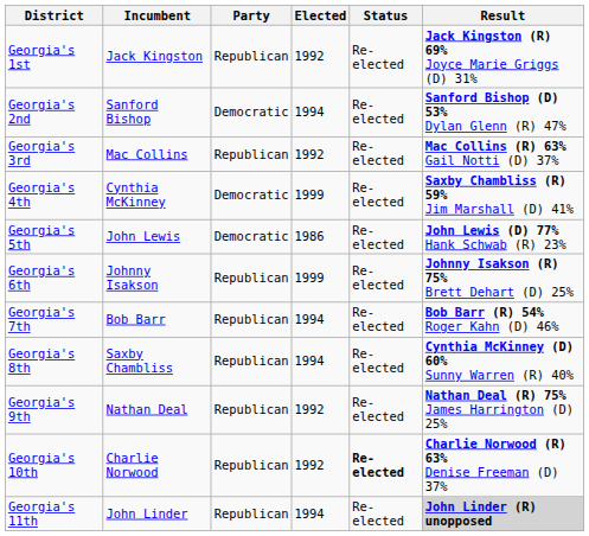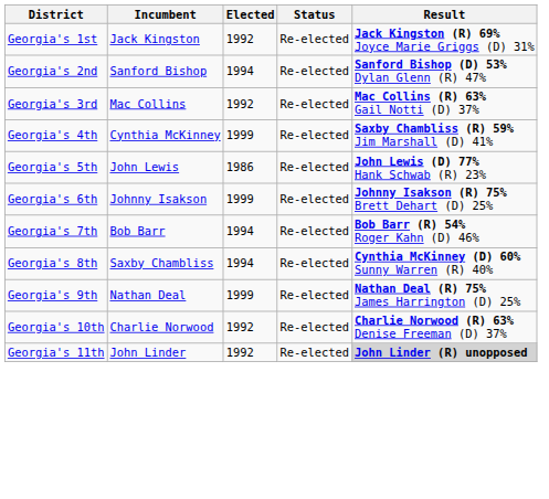 <table class=wikitable>
 <tr>
 <th>District</th>
 <th>Incumbent</th>
-<th>Party</th>
 <th>Elected</th>
 <th>Status</th>
 <th>Result</th>
 </tr>
 <tr>
 <td><a href='#'>Georgia's 1st</a></td>
 <td><a href='#'>Jack Kingston</a></td>
-<td>Republican</td>
 <td>1992</td>
 <td>Re-elected</td>
 <td><strong><a href='#'>Jack Kingston</a> (R) 69%</strong><br><a href='#'>Joyce Marie Griggs</a> (D) 31%</td>
 </tr>
 <tr>
 <td><a href='#'>Georgia's 2nd</a></td>
 <td><a href='#'>Sanford Bishop</a></td>
-<td>Democratic</td>
 <td>1994</td>
 <td>Re-elected</td>
 <td><strong><a href='#'>Sanford Bishop</a> (D) 53%</strong><br><a href='#'>Dylan Glenn</a> (R) 47%</td>
 </tr>
 <tr>
 <td><a href='#'>Georgia's 3rd</a></td>
 <td><a href='#'>Mac Collins</a></td>
-<td>Republican</td>
 <td>1992</td>
 <td>Re-elected</td>
 <td><strong><a href='#'>Mac Collins</a> (R) 63%</strong><br><a href='#'>Gail Notti</a> (D) 37%</td>
 </tr>
 <tr>
 <td><a href='#'>Georgia's 4th</a></td>
 <td><a href='#'>Cynthia McKinney</a></td>
-<td>Democratic</td>
 <td>1999</td>
 <td>Re-elected</td>
 <td><strong><a href='#'>Saxby Chambliss</a> (R) 59%</strong><br><a href='#'>Jim Marshall</a> (D) 41%</td>
 </tr>
 <tr>
 <td><a href='#'>Georgia's 5th</a></td>
 <td><a href='#'>John Lewis</a></td>
-<td>Democratic</td>
 <td>1986</td>
 <td>Re-elected</td>
 <td><strong><a href='#'>John Lewis</a> (D) 77%</strong><br><a href='#'>Hank Schwab</a> (R) 23%</td>
 </tr>
 <tr>
 <td><a href='#'>Georgia's 6th</a></td>
 <td><a href='#'>Johnny Isakson</a></td>
-<td>Republican</td>
 <td>1999</td>
 <td>Re-elected</td>
 <td><strong><a href='#'>Johnny Isakson</a> (R) 75%</strong><br><a href='#'>Brett Dehart</a> (D) 25%</td>
 </tr>
 <tr>
 <td><a href='#'>Georgia's 7th</a></td>
 <td><a href='#'>Bob Barr</a></td>
-<td>Republican</td>
 <td>1994</td>
 <td>Re-elected</td>
 <td><strong><a href='#'>Bob Barr</a> (R) 54%</strong><br><a href='#'>Roger Kahn</a> (D) 46%</td>
 </tr>
 <tr>
 <td><a href='#'>Georgia's 8th</a></td>
 <td><a href='#'>Saxby Chambliss</a></td>
-<td>Republican</td>
 <td>1994</td>
 <td>Re-elected</td>
 <td><strong><a href='#'>Cynthia McKinney</a> (D) 60%</strong><br><a href='#'>Sunny Warren</a> (R) 40%</td>
 </tr>
 <tr>
 <td><a href='#'>Georgia's 9th</a></td>
 <td><a href='#'>Nathan Deal</a></td>
-<td>Republican</td>
-<td>1992</td>
+<td>1999</td>
 <td>Re-elected</td>
 <td><strong><a href='#'>Nathan Deal</a> (R) 75%</strong><br><a href='#'>James Harrington</a> (D) 25%</td>
 </tr>
 <tr>
 <td><a href='#'>Georgia's 10th</a></td>
 <td><a href='#'>Charlie Norwood</a></td>
-<td>Republican</td>
 <td>1992</td>
-<td><strong>Re-elected</strong></td>
+<td>Re-elected</td>
 <td><strong><a href='#'>Charlie Norwood</a> (R) 63%</strong><br><a href='#'>Denise Freeman</a> (D) 37%</td>
 </tr>
 <tr>
 <td><a href='#'>Georgia's 11th</a></td>
 <td><a href='#'>John Linder</a></td>
-<td>Republican</td>
-<td>1994</td>
+<td>1992</td>
 <td>Re-elected</td>
 <td bgcolor = "lightgrey"><strong><a href='#'>John Linder</a> (R) unopposed</strong></td>
 </tr>
 </table>
